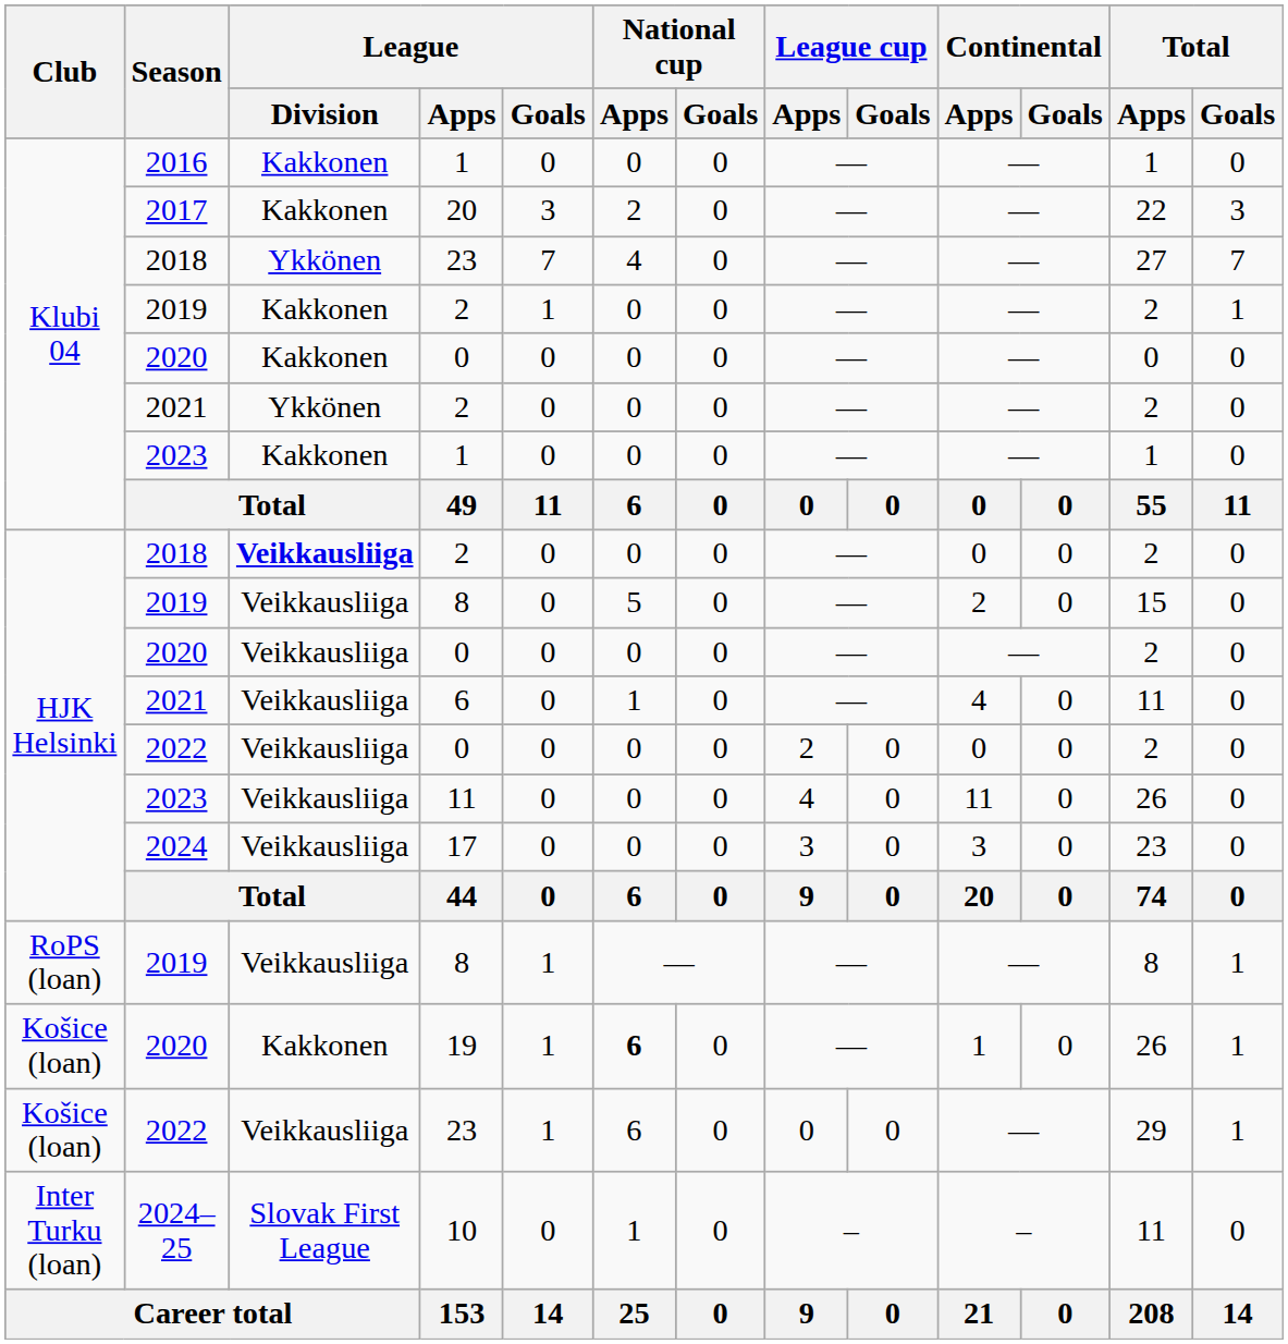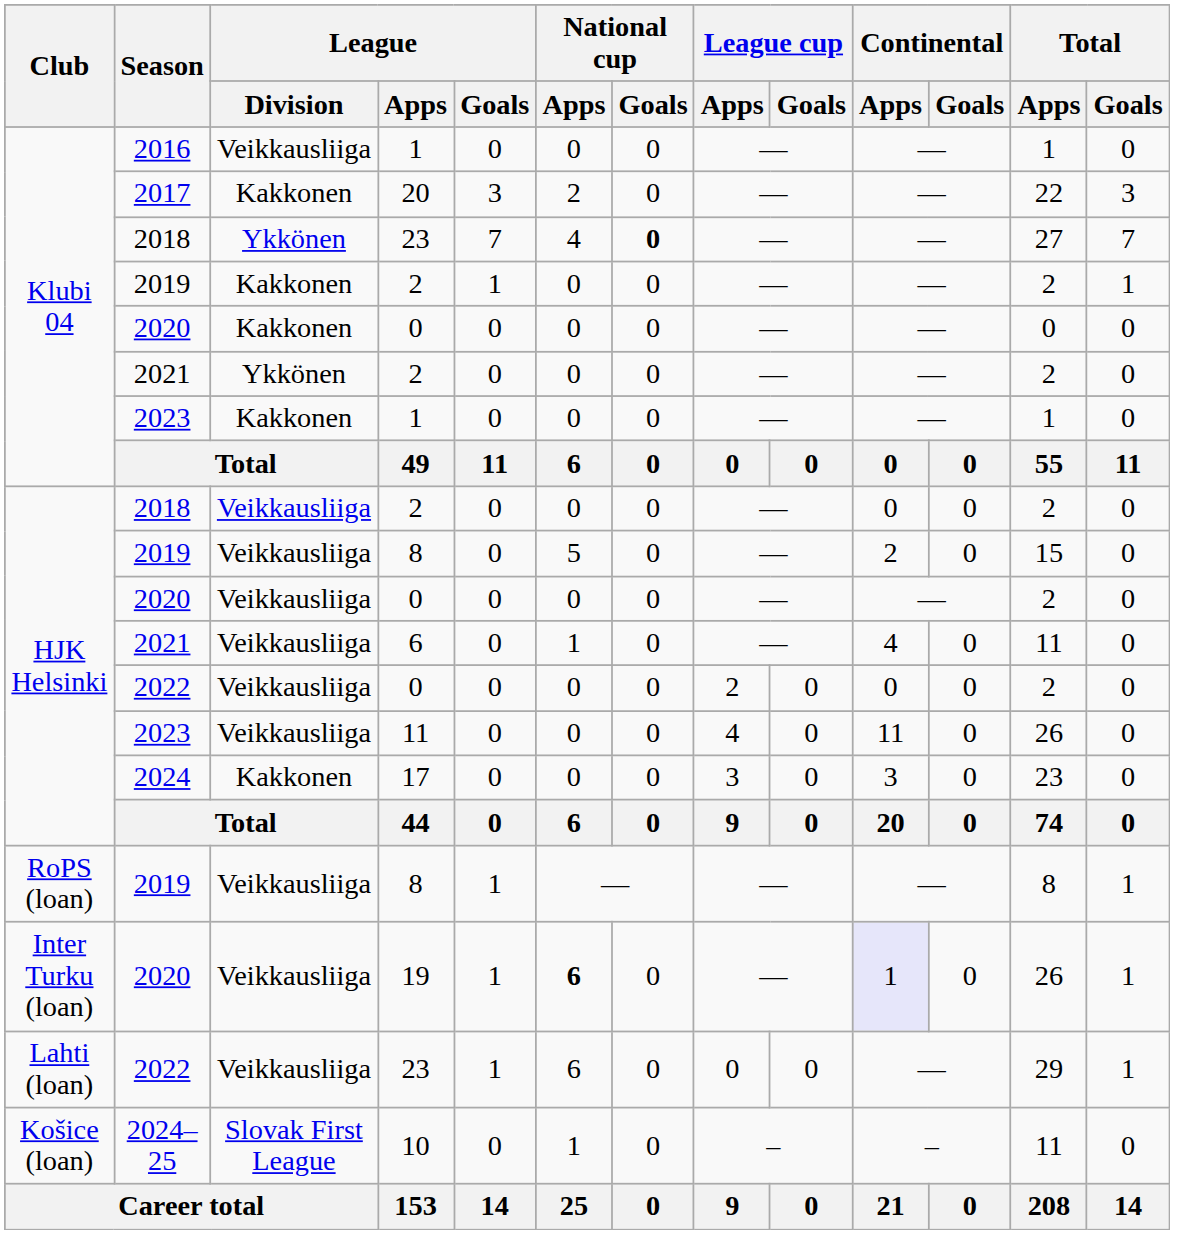 <table class="wikitable" style="text-align:center">
 <tr>
 <th rowspan="2">Club</th>
 <th rowspan="2">Season</th>
 <th colspan="3">League</th>
 <th colspan="2">National cup</th>
 <th colspan="2"><a href='#'>League cup</a></th>
 <th colspan="2">Continental</th>
 <th colspan="2">Total</th>
 </tr>
 <tr>
 <th>Division</th>
 <th>Apps</th>
 <th>Goals</th>
 <th>Apps</th>
 <th>Goals</th>
 <th>Apps</th>
 <th>Goals</th>
 <th>Apps</th>
 <th>Goals</th>
 <th>Apps</th>
 <th>Goals</th>
 </tr>
 <tr>
 <td rowspan="8"><a href='#'>Klubi 04</a></td>
 <td><a href='#'>2016</a></td>
-<td><a href='#'>Kakkonen</a></td>
+<td>Veikkausliiga</td>
 <td>1</td>
 <td>0</td>
 <td>0</td>
 <td>0</td>
 <td colspan="2">—</td>
 <td colspan="2">—</td>
 <td>1</td>
 <td>0</td>
 </tr>
 <tr>
 <td><a href='#'>2017</a></td>
 <td>Kakkonen</td>
 <td>20</td>
 <td>3</td>
 <td>2</td>
 <td>0</td>
 <td colspan="2">—</td>
 <td colspan="2">—</td>
 <td>22</td>
 <td>3</td>
 </tr>
 <tr>
 <td>2018</td>
 <td><a href='#'>Ykkönen</a></td>
 <td>23</td>
 <td>7</td>
 <td>4</td>
-<td>0</td>
+<td><strong>0</strong></td>
 <td colspan="2">—</td>
 <td colspan="2">—</td>
 <td>27</td>
 <td>7</td>
 </tr>
 <tr>
 <td>2019</td>
 <td>Kakkonen</td>
 <td>2</td>
 <td>1</td>
 <td>0</td>
 <td>0</td>
 <td colspan="2">—</td>
 <td colspan="2">—</td>
 <td>2</td>
 <td>1</td>
 </tr>
 <tr>
 <td><a href='#'>2020</a></td>
 <td>Kakkonen</td>
 <td>0</td>
 <td>0</td>
 <td>0</td>
 <td>0</td>
 <td colspan="2">—</td>
 <td colspan="2">—</td>
 <td>0</td>
 <td>0</td>
 </tr>
 <tr>
 <td>2021</td>
 <td>Ykkönen</td>
 <td>2</td>
 <td>0</td>
 <td>0</td>
 <td>0</td>
 <td colspan="2">—</td>
 <td colspan="2">—</td>
 <td>2</td>
 <td>0</td>
 </tr>
 <tr>
 <td><a href='#'>2023</a></td>
 <td>Kakkonen</td>
 <td>1</td>
 <td>0</td>
 <td>0</td>
 <td>0</td>
 <td colspan="2">—</td>
 <td colspan="2">—</td>
 <td>1</td>
 <td>0</td>
 </tr>
 <tr>
 <th colspan="2">Total</th>
 <th>49</th>
 <th>11</th>
 <th>6</th>
 <th>0</th>
 <th>0</th>
 <th>0</th>
 <th>0</th>
 <th>0</th>
 <th>55</th>
 <th>11</th>
 </tr>
 <tr>
 <td rowspan="8"><a href='#'>HJK Helsinki</a></td>
 <td><a href='#'>2018</a></td>
-<td><strong><a href='#'>Veikkausliiga</a></strong></td>
+<td><a href='#'>Veikkausliiga</a></td>
 <td>2</td>
 <td>0</td>
 <td>0</td>
 <td>0</td>
 <td colspan="2">—</td>
 <td>0</td>
 <td>0</td>
 <td>2</td>
 <td>0</td>
 </tr>
 <tr>
 <td><a href='#'>2019</a></td>
 <td>Veikkausliiga</td>
 <td>8</td>
 <td>0</td>
 <td>5</td>
 <td>0</td>
 <td colspan="2">—</td>
 <td>2</td>
 <td>0</td>
 <td>15</td>
 <td>0</td>
 </tr>
 <tr>
 <td><a href='#'>2020</a></td>
 <td>Veikkausliiga</td>
 <td>0</td>
 <td>0</td>
 <td>0</td>
 <td>0</td>
 <td colspan="2">—</td>
 <td colspan="2">—</td>
 <td>2</td>
 <td>0</td>
 </tr>
 <tr>
 <td><a href='#'>2021</a></td>
 <td>Veikkausliiga</td>
 <td>6</td>
 <td>0</td>
 <td>1</td>
 <td>0</td>
 <td colspan="2">—</td>
 <td>4</td>
 <td>0</td>
 <td>11</td>
 <td>0</td>
 </tr>
 <tr>
 <td><a href='#'>2022</a></td>
 <td>Veikkausliiga</td>
 <td>0</td>
 <td>0</td>
 <td>0</td>
 <td>0</td>
 <td>2</td>
 <td>0</td>
 <td>0</td>
 <td>0</td>
 <td>2</td>
 <td>0</td>
 </tr>
 <tr>
 <td><a href='#'>2023</a></td>
 <td>Veikkausliiga</td>
 <td>11</td>
 <td>0</td>
 <td>0</td>
 <td>0</td>
 <td>4</td>
 <td>0</td>
 <td>11</td>
 <td>0</td>
 <td>26</td>
 <td>0</td>
 </tr>
 <tr>
 <td><a href='#'>2024</a></td>
-<td>Veikkausliiga</td>
+<td>Kakkonen</td>
 <td>17</td>
 <td>0</td>
 <td>0</td>
 <td>0</td>
 <td>3</td>
 <td>0</td>
 <td>3</td>
 <td>0</td>
 <td>23</td>
 <td>0</td>
 </tr>
 <tr>
 <th colspan="2">Total</th>
 <th>44</th>
 <th>0</th>
 <th>6</th>
 <th>0</th>
 <th>9</th>
 <th>0</th>
 <th>20</th>
 <th>0</th>
 <th>74</th>
 <th>0</th>
 </tr>
 <tr>
 <td><a href='#'>RoPS</a> (loan)</td>
 <td><a href='#'>2019</a></td>
 <td>Veikkausliiga</td>
 <td>8</td>
 <td>1</td>
 <td colspan="2">—</td>
 <td colspan="2">—</td>
 <td colspan="2">—</td>
 <td>8</td>
 <td>1</td>
 </tr>
 <tr>
-<td><a href='#'>Košice</a> (loan)</td>
+<td><a href='#'>Inter Turku</a> (loan)</td>
 <td><a href='#'>2020</a></td>
-<td>Kakkonen</td>
+<td>Veikkausliiga</td>
 <td>19</td>
 <td>1</td>
 <td><strong>6</strong></td>
 <td>0</td>
 <td colspan="2">—</td>
-<td>1</td>
+<td style="background: lavender;">1</td>
 <td>0</td>
 <td>26</td>
 <td>1</td>
 </tr>
 <tr>
-<td><a href='#'>Košice</a> (loan)</td>
+<td><a href='#'>Lahti</a> (loan)</td>
 <td><a href='#'>2022</a></td>
 <td>Veikkausliiga</td>
 <td>23</td>
 <td>1</td>
 <td>6</td>
 <td>0</td>
 <td>0</td>
 <td>0</td>
 <td colspan="2">—</td>
 <td>29</td>
 <td>1</td>
 </tr>
 <tr>
-<td><a href='#'>Inter Turku</a> (loan)</td>
+<td><a href='#'>Košice</a> (loan)</td>
 <td><a href='#'>2024–25</a></td>
 <td><a href='#'>Slovak First League</a></td>
 <td>10</td>
 <td>0</td>
 <td>1</td>
 <td>0</td>
 <td colspan=2>–</td>
 <td colspan=2>–</td>
 <td>11</td>
 <td>0</td>
 </tr>
 <tr>
 <th colspan="3">Career total</th>
 <th>153</th>
 <th>14</th>
 <th>25</th>
 <th>0</th>
 <th>9</th>
 <th>0</th>
 <th>21</th>
 <th>0</th>
 <th>208</th>
 <th>14</th>
 </tr>
 </table>
